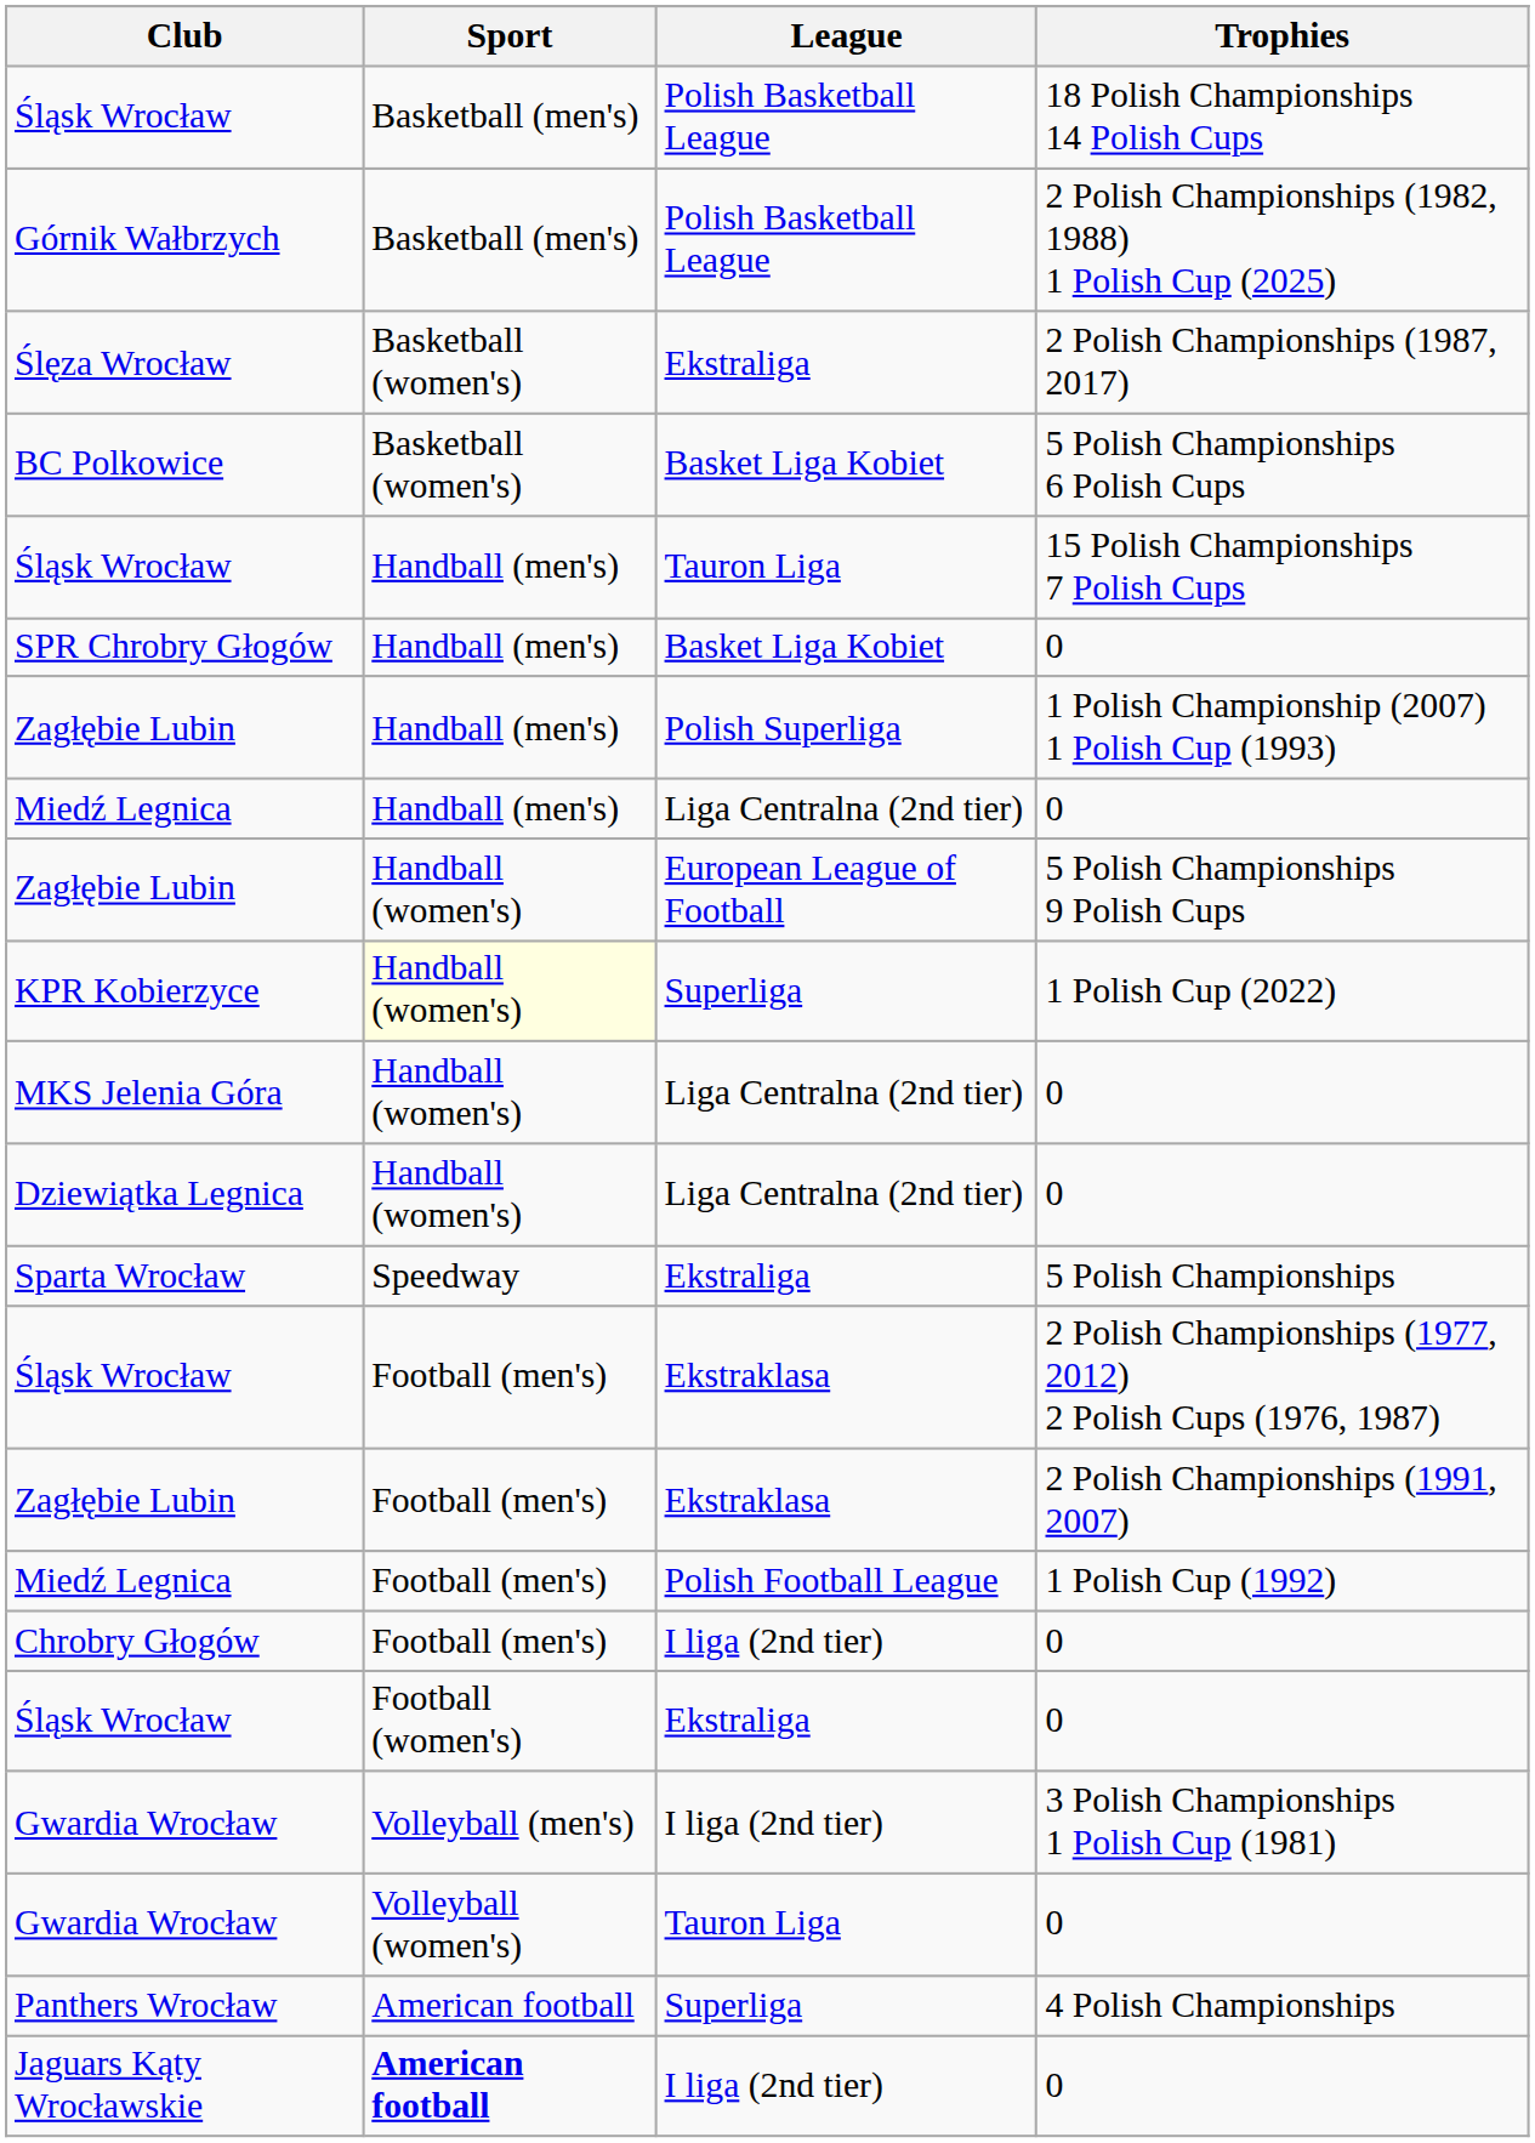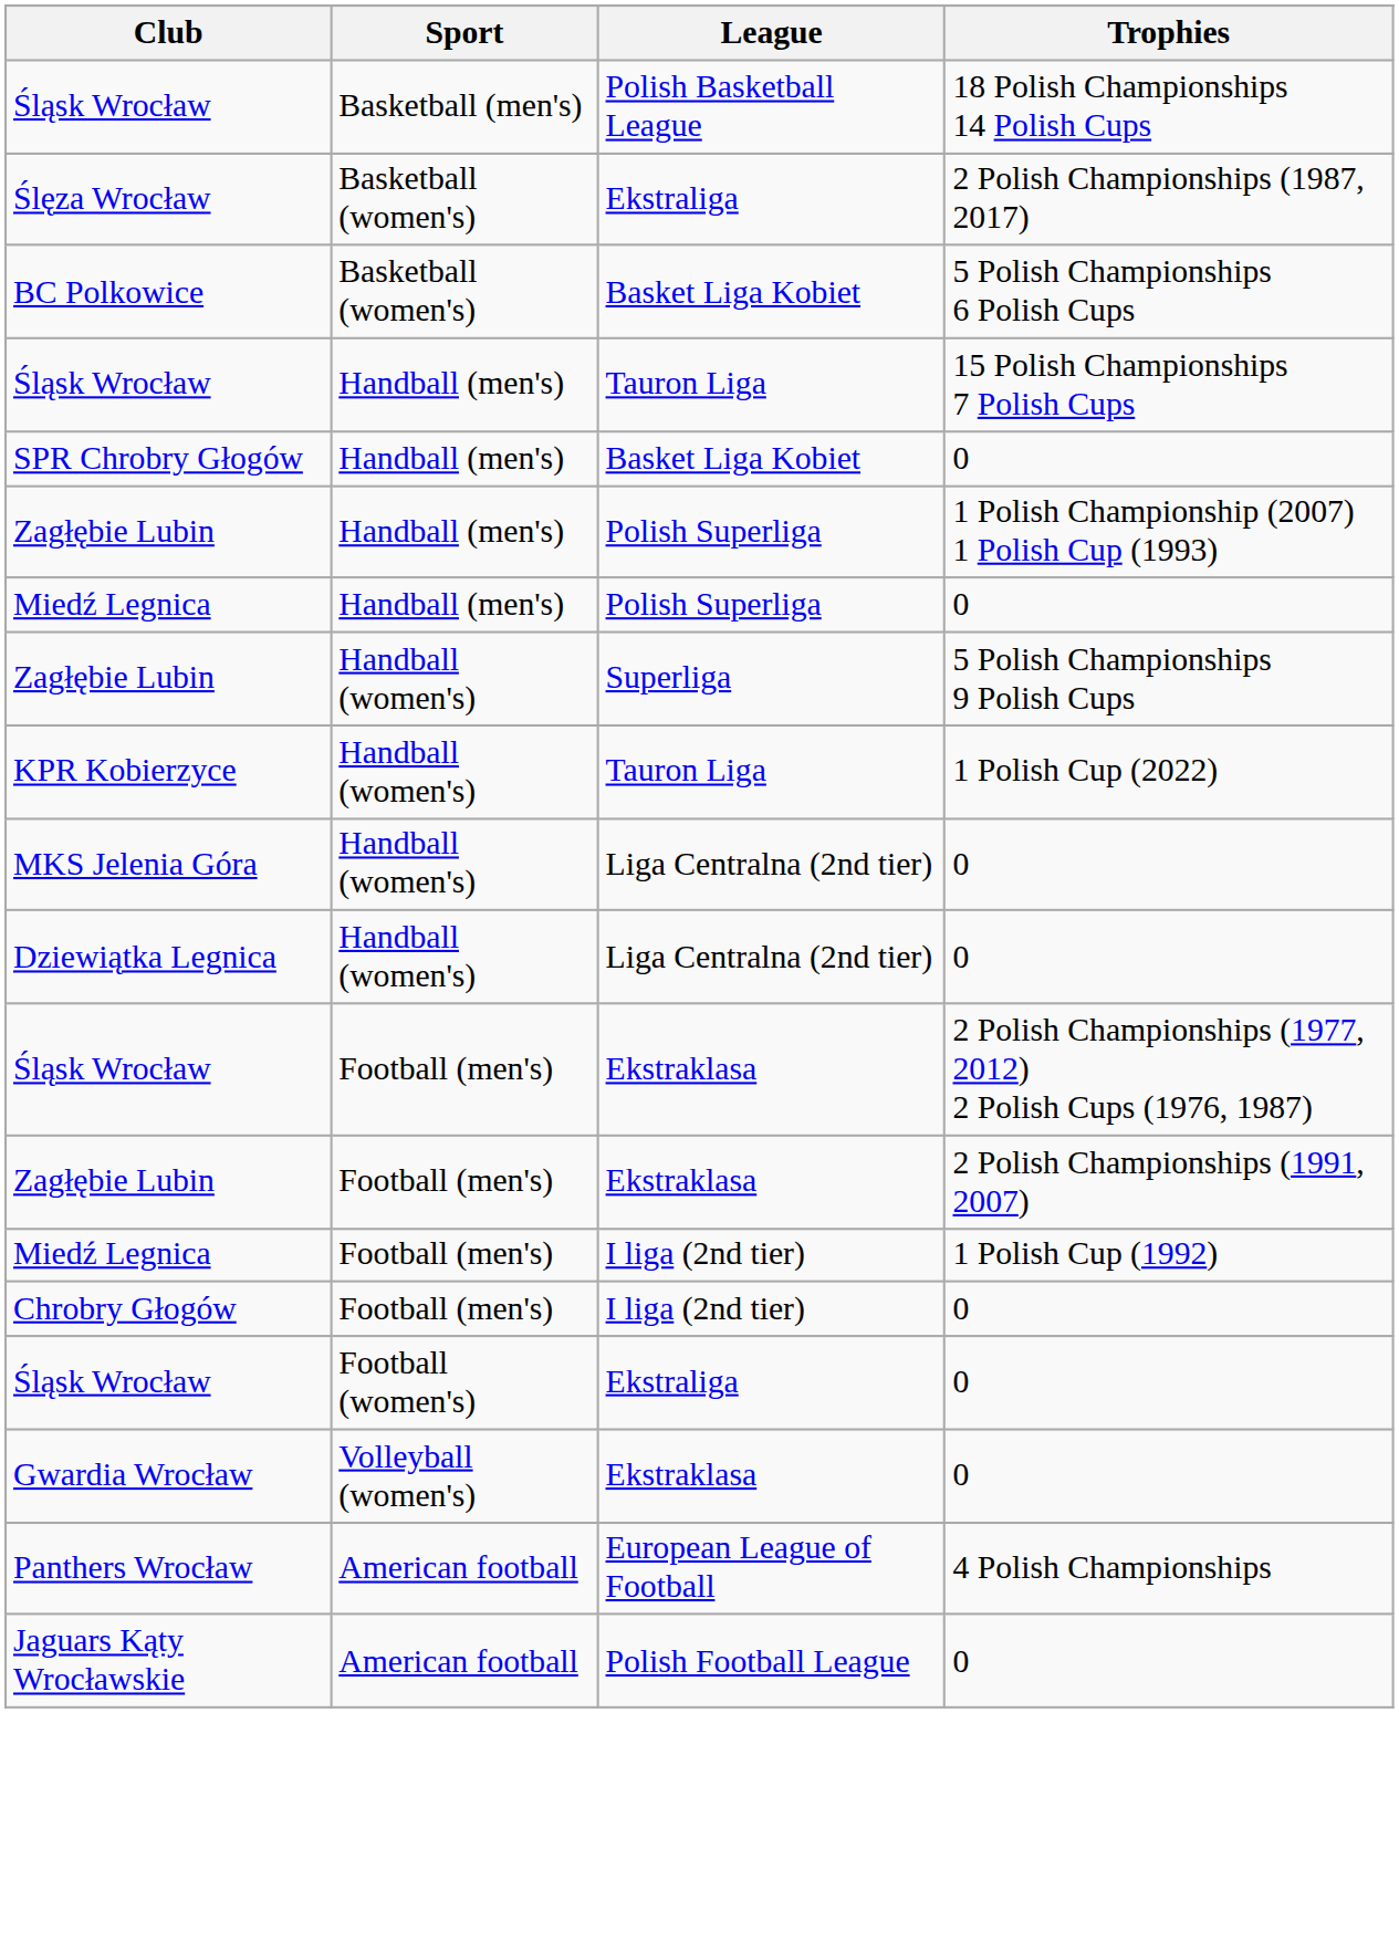 <table class="wikitable sortable" style="font-size:90%">
 <tr>
 </tr>
 <tr>
 <th>Club</th>
 <th>Sport</th>
 <th>League</th>
 <th>Trophies</th>
 </tr>
 <tr>
 <td><a href='#'>Śląsk Wrocław</a></td>
 <td>Basketball (men's)</td>
 <td><a href='#'>Polish Basketball League</a></td>
 <td>18 Polish Championships<br>14 <a href='#'>Polish Cups</a></td>
-</tr>
-<tr>
-<td><a href='#'>Górnik Wałbrzych</a></td>
-<td>Basketball (men's)</td>
-<td><a href='#'>Polish Basketball League</a></td>
-<td>2 Polish Championships (1982, 1988)<br>1 <a href='#'>Polish Cup</a> (<a href='#'>2025</a>)</td>
 </tr>
 <tr>
 <td><a href='#'>Ślęza Wrocław</a></td>
 <td>Basketball (women's)</td>
 <td><a href='#'>Ekstraliga</a></td>
 <td>2 Polish Championships (1987, 2017)</td>
 </tr>
 <tr>
 <td><a href='#'>BC Polkowice</a></td>
 <td>Basketball (women's)</td>
 <td><a href='#'>Basket Liga Kobiet</a></td>
 <td>5 Polish Championships<br>6 Polish Cups</td>
 </tr>
 <tr>
 <td><a href='#'>Śląsk Wrocław</a></td>
 <td><a href='#'>Handball</a> (men's)</td>
 <td><a href='#'>Tauron Liga</a></td>
 <td>15 Polish Championships<br>7 <a href='#'>Polish Cups</a></td>
 </tr>
 <tr>
 <td><a href='#'>SPR Chrobry Głogów</a></td>
 <td><a href='#'>Handball</a> (men's)</td>
 <td><a href='#'>Basket Liga Kobiet</a></td>
 <td>0</td>
 </tr>
 <tr>
 <td><a href='#'>Zagłębie Lubin</a></td>
 <td><a href='#'>Handball</a> (men's)</td>
 <td><a href='#'>Polish Superliga</a></td>
 <td>1 Polish Championship (2007)<br>1 <a href='#'>Polish Cup</a> (1993)</td>
 </tr>
 <tr>
 <td><a href='#'>Miedź Legnica</a></td>
 <td><a href='#'>Handball</a> (men's)</td>
-<td>Liga Centralna (2nd tier)</td>
+<td><a href='#'>Polish Superliga</a></td>
 <td>0</td>
 </tr>
 <tr>
 <td><a href='#'>Zagłębie Lubin</a></td>
 <td><a href='#'>Handball</a> (women's)</td>
-<td><a href='#'>European League of Football</a></td>
+<td><a href='#'>Superliga</a></td>
 <td>5 Polish Championships<br>9 Polish Cups</td>
 </tr>
 <tr>
 <td><a href='#'>KPR Kobierzyce</a></td>
-<td style="background: lightyellow;"><a href='#'>Handball</a> (women's)</td>
-<td><a href='#'>Superliga</a></td>
+<td><a href='#'>Handball</a> (women's)</td>
+<td><a href='#'>Tauron Liga</a></td>
 <td>1 Polish Cup (2022)</td>
 </tr>
 <tr>
 <td><a href='#'>MKS Jelenia Góra</a></td>
 <td><a href='#'>Handball</a> (women's)</td>
 <td>Liga Centralna (2nd tier)</td>
 <td>0</td>
 </tr>
 <tr>
 <td><a href='#'>Dziewiątka Legnica</a></td>
 <td><a href='#'>Handball</a> (women's)</td>
 <td>Liga Centralna (2nd tier)</td>
 <td>0</td>
-</tr>
-<tr>
-<td><a href='#'>Sparta Wrocław</a></td>
-<td>Speedway</td>
-<td><a href='#'>Ekstraliga</a></td>
-<td>5 Polish Championships</td>
 </tr>
 <tr>
 <td><a href='#'>Śląsk Wrocław</a></td>
 <td>Football (men's)</td>
 <td><a href='#'>Ekstraklasa</a></td>
 <td>2 Polish Championships (<a href='#'>1977</a>, <a href='#'>2012</a>)<br>2 Polish Cups (1976, 1987)</td>
 </tr>
 <tr>
 <td><a href='#'>Zagłębie Lubin</a></td>
 <td>Football (men's)</td>
 <td><a href='#'>Ekstraklasa</a></td>
 <td>2 Polish Championships (<a href='#'>1991</a>, <a href='#'>2007</a>)</td>
 </tr>
 <tr>
 <td><a href='#'>Miedź Legnica</a></td>
 <td>Football (men's)</td>
-<td><a href='#'>Polish Football League</a></td>
+<td><a href='#'>I liga</a> (2nd tier)</td>
 <td>1 Polish Cup (<a href='#'>1992</a>)</td>
 </tr>
 <tr>
 <td><a href='#'>Chrobry Głogów</a></td>
 <td>Football (men's)</td>
 <td><a href='#'>I liga</a> (2nd tier)</td>
 <td>0</td>
 </tr>
 <tr>
 <td><a href='#'>Śląsk Wrocław</a></td>
 <td>Football (women's)</td>
 <td><a href='#'>Ekstraliga</a></td>
 <td>0</td>
 </tr>
 <tr>
 <td><a href='#'>Gwardia Wrocław</a></td>
-<td><a href='#'>Volleyball</a> (men's)</td>
-<td>I liga (2nd tier)</td>
-<td>3 Polish Championships<br>1 <a href='#'>Polish Cup</a> (1981)</td>
-</tr>
-<tr>
-<td><a href='#'>Gwardia Wrocław</a></td>
 <td><a href='#'>Volleyball</a> (women's)</td>
-<td><a href='#'>Tauron Liga</a></td>
+<td><a href='#'>Ekstraklasa</a></td>
 <td>0</td>
 </tr>
 <tr>
 <td><a href='#'>Panthers Wrocław</a></td>
 <td><a href='#'>American football</a></td>
-<td><a href='#'>Superliga</a></td>
+<td><a href='#'>European League of Football</a></td>
 <td>4 Polish Championships</td>
 </tr>
 <tr>
 <td><a href='#'>Jaguars Kąty Wrocławskie</a></td>
-<td><strong><a href='#'>American football</a></strong></td>
-<td><a href='#'>I liga</a> (2nd tier)</td>
+<td><a href='#'>American football</a></td>
+<td><a href='#'>Polish Football League</a></td>
 <td>0</td>
 </tr>
 </table>
